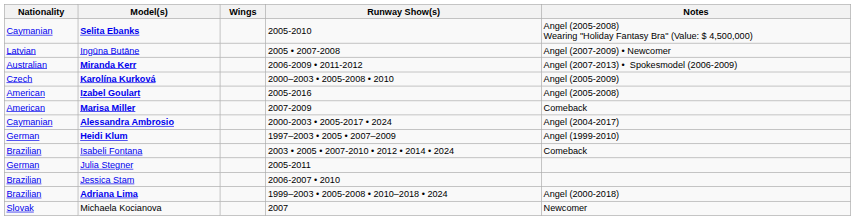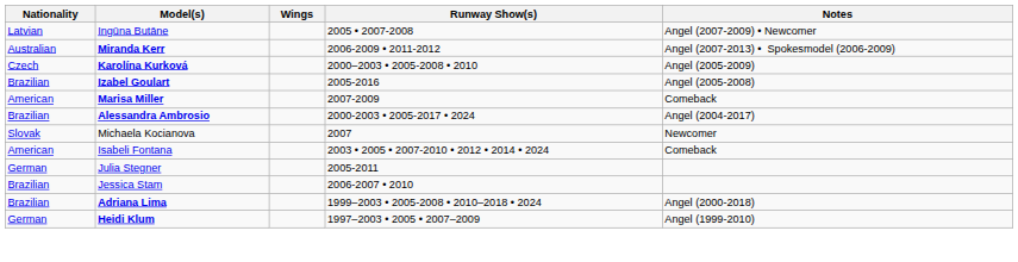 <table class="sortable wikitable"  style="font-size:85%; width:100%;">
 <tr>
 <th style="text-align:center;">Nationality<br></th>
 <th style="text-align:center;">Model(s)<br></th>
 <th style="text-align:center;">Wings<br></th>
 <th style="text-align:center;">Runway Show(s)<br></th>
 <th style="text-align:center;">Notes</th>
-</tr>
-<tr>
-<td> <a href='#'>Caymanian</a></td>
-<td><strong><a href='#'>Selita Ebanks</a></strong></td>
-<td></td>
-<td>2005-2010</td>
-<td> Angel (2005-2008) <br> Wearing "Holiday Fantasy Bra" (Value: $ 4,500,000)</td>
 </tr>
 <tr>
 <td> <a href='#'>Latvian</a></td>
 <td><a href='#'>Ingūna Butāne</a></td>
 <td></td>
 <td>2005 • 2007-2008</td>
 <td> Angel (2007-2009) • Newcomer</td>
 </tr>
 <tr>
 <td> <a href='#'>Australian</a></td>
 <td><strong><a href='#'>Miranda Kerr</a></strong></td>
 <td></td>
 <td>2006-2009 • 2011-2012</td>
 <td> Angel (2007-2013) •  Spokesmodel (2006-2009)</td>
 </tr>
 <tr>
 <td> <a href='#'>Czech</a></td>
 <td><strong><a href='#'>Karolína Kurková</a></strong></td>
 <td align="center"></td>
 <td>2000–2003 • 2005-2008 • 2010</td>
 <td> Angel (2005-2009)</td>
 </tr>
 <tr>
-<td> <a href='#'>American</a></td>
+<td> <a href='#'>Brazilian</a></td>
 <td><strong><a href='#'>Izabel Goulart</a></strong></td>
 <td></td>
 <td>2005-2016</td>
 <td> Angel (2005-2008)</td>
 </tr>
 <tr>
 <td> <a href='#'>American</a></td>
 <td><strong><a href='#'>Marisa Miller</a></strong></td>
 <td></td>
 <td>2007-2009</td>
 <td>Comeback</td>
 </tr>
 <tr>
-<td> <a href='#'>Caymanian</a></td>
+<td> <a href='#'>Brazilian</a></td>
 <td><strong><a href='#'>Alessandra Ambrosio</a></strong></td>
 <td></td>
 <td>2000-2003 • 2005-2017 • 2024</td>
 <td> Angel (2004-2017)</td>
 </tr>
 <tr>
-<td> <a href='#'>German</a></td>
-<td><strong><a href='#'>Heidi Klum</a></strong></td>
-<td align="center"></td>
-<td>1997–2003 • 2005 • 2007–2009</td>
-<td> Angel (1999-2010)</td>
+<td> <a href='#'>Slovak</a></td>
+<td>Michaela Kocianova</td>
+<td></td>
+<td>2007</td>
+<td>Newcomer</td>
 </tr>
 <tr>
-<td> <a href='#'>Brazilian</a></td>
+<td> <a href='#'>American</a></td>
 <td><a href='#'>Isabeli Fontana</a></td>
 <td></td>
 <td>2003 • 2005 • 2007-2010 • 2012 • 2014 • 2024</td>
 <td>Comeback</td>
 </tr>
 <tr>
 <td> <a href='#'>German</a></td>
 <td><a href='#'>Julia Stegner</a></td>
 <td></td>
 <td>2005-2011</td>
 <td></td>
 </tr>
 <tr>
 <td> <a href='#'>Brazilian</a></td>
 <td><a href='#'>Jessica Stam</a></td>
 <td></td>
 <td>2006-2007 • 2010</td>
 <td></td>
 </tr>
 <tr>
 <td> <a href='#'>Brazilian</a></td>
 <td><strong><a href='#'>Adriana Lima</a></strong></td>
 <td></td>
 <td>1999–2003 • 2005-2008 • 2010–2018 • 2024</td>
 <td> Angel (2000-2018)</td>
 </tr>
 <tr>
-<td> <a href='#'>Slovak</a></td>
-<td>Michaela Kocianova</td>
-<td></td>
-<td>2007</td>
-<td>Newcomer</td>
+<td> <a href='#'>German</a></td>
+<td><strong><a href='#'>Heidi Klum</a></strong></td>
+<td align="center"></td>
+<td>1997–2003 • 2005 • 2007–2009</td>
+<td> Angel (1999-2010)</td>
 </tr>
 </table>
